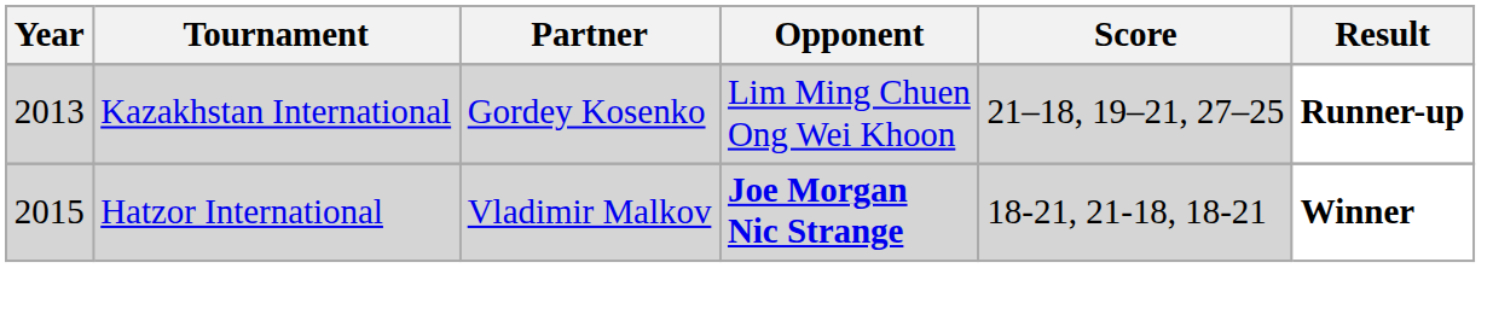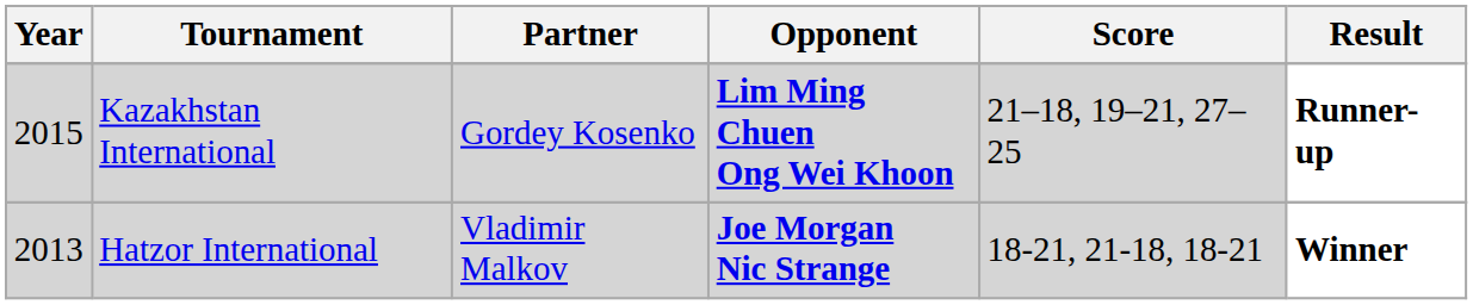 <table class="sortable wikitable" style="font-size: 90%;">
 <tr>
 <th>Year</th>
 <th>Tournament</th>
 <th>Partner</th>
 <th>Opponent</th>
 <th>Score</th>
 <th>Result</th>
 </tr>
 <tr>
 </tr>
 <tr style="background:#D5D5D5">
-<td align="center">2013</td>
+<td align="center">2015</td>
 <td align="left"><a href='#'>Kazakhstan International</a></td>
 <td align="left"> <a href='#'>Gordey Kosenko</a></td>
-<td align="left"> <a href='#'>Lim Ming Chuen</a> <br>  <a href='#'>Ong Wei Khoon</a></td>
+<td align="left"><strong> <a href='#'>Lim Ming Chuen</a> <br>  <a href='#'>Ong Wei Khoon</a></strong></td>
 <td align="left">21–18, 19–21, 27–25</td>
 <td style="text-align:left; background:white"> <strong>Runner-up</strong></td>
 </tr>
 <tr>
 </tr>
 <tr style="background:#D5D5D5">
-<td align="center">2015</td>
+<td align="center">2013</td>
 <td align="left"><a href='#'>Hatzor International</a></td>
 <td align="left"> <a href='#'>Vladimir Malkov</a></td>
 <td align="left"><strong> <a href='#'>Joe Morgan</a> <br>  <a href='#'>Nic Strange</a></strong></td>
 <td align="left">18-21, 21-18, 18-21</td>
 <td style="text-align:left; background:white"> <strong>Winner</strong></td>
 </tr>
 </table>
